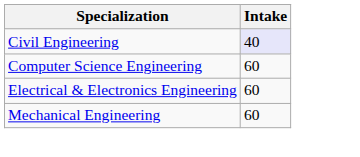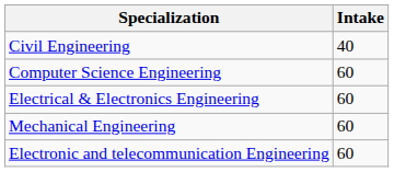 <table class="wikitable">
 <tr>
 <th>Specialization</th>
 <th>Intake</th>
 </tr>
 <tr>
 <td><a href='#'>Civil Engineering</a></td>
-<td style="background: lavender;">40</td>
+<td>40</td>
 </tr>
 <tr>
 <td><a href='#'>Computer Science Engineering</a></td>
 <td>60</td>
 </tr>
 <tr>
 <td><a href='#'>Electrical & Electronics Engineering</a></td>
 <td>60</td>
 </tr>
 <tr>
 <td><a href='#'>Mechanical Engineering</a></td>
 <td>60</td>
 </tr>
+<tr>
+<td><a href='#'>Electronic and telecommunication Engineering</a></td>
+<td>60</td>
+</tr>
 </table>
